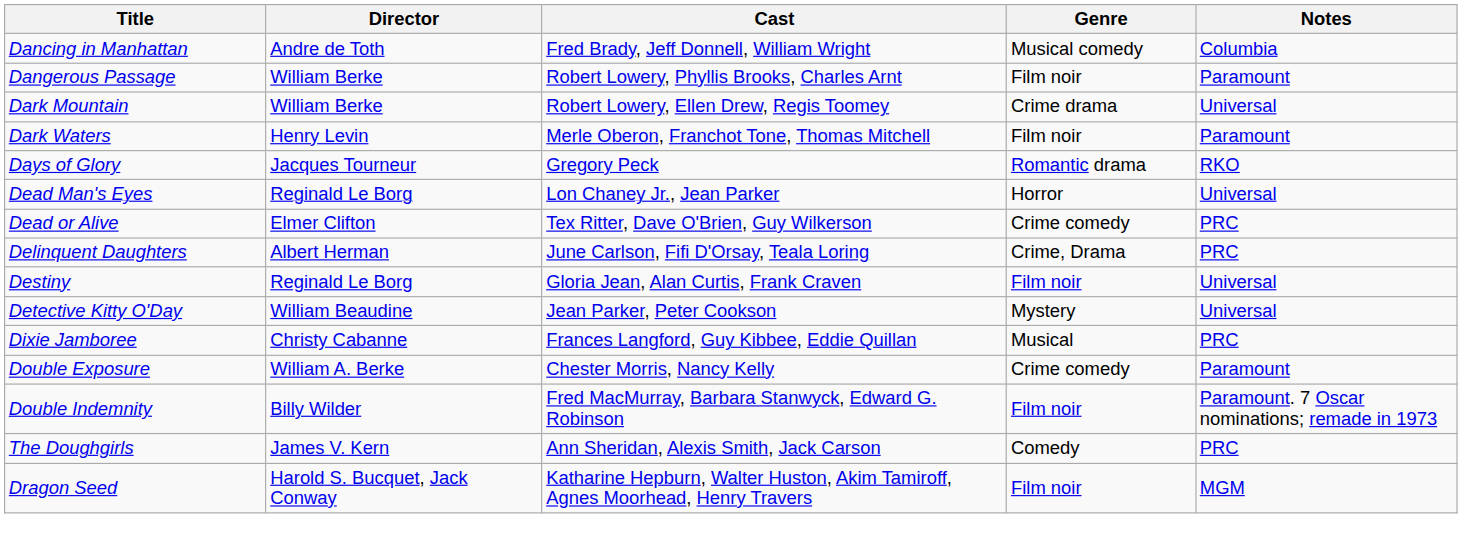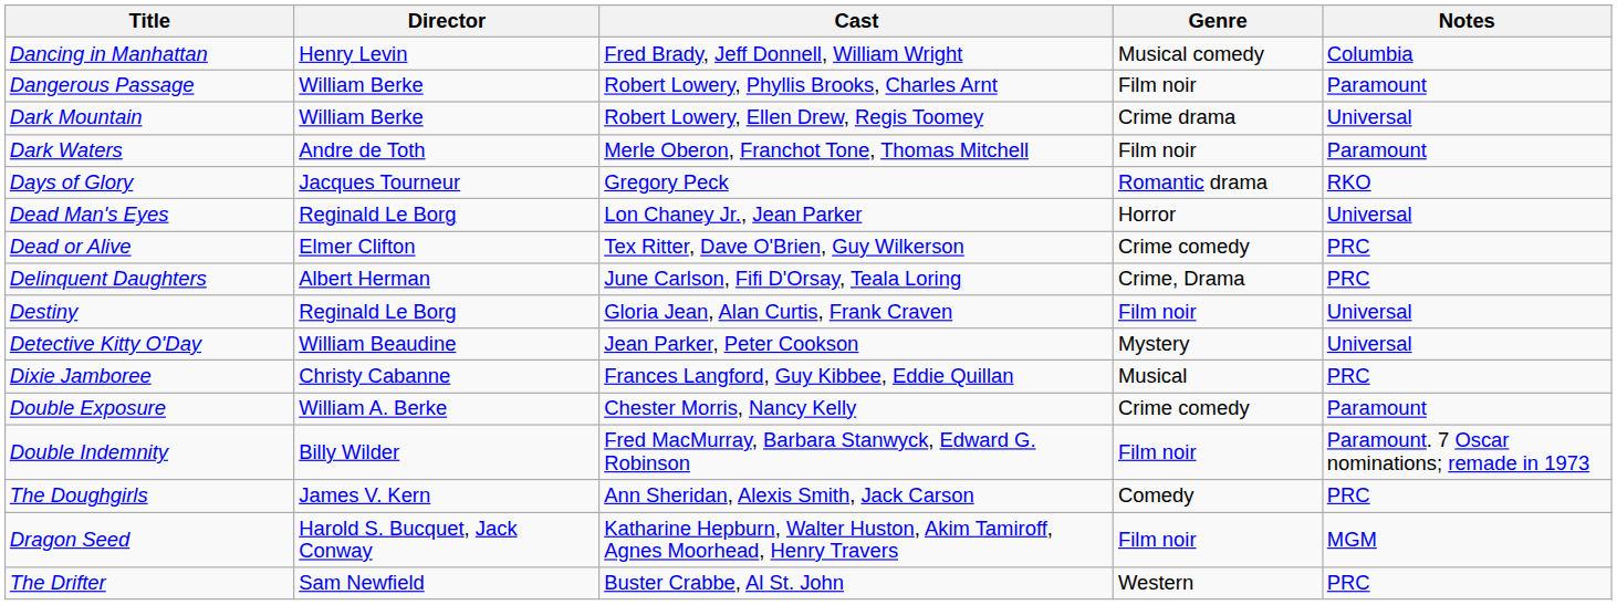 <table class="wikitable" style="width:100%;">
 <tr>
 <th style="width:18%;">Title</th>
 <th style="width:19%;">Director</th>
 <th style="width:32%;">Cast</th>
 <th style="width:13%;">Genre</th>
 <th style="width:18%;">Notes</th>
 </tr>
 <tr>
 <td><em><a href='#'>Dancing in Manhattan</a></em></td>
-<td><a href='#'>Andre de Toth</a></td>
+<td><a href='#'>Henry Levin</a></td>
 <td><a href='#'>Fred Brady</a>, <a href='#'>Jeff Donnell</a>, <a href='#'>William Wright</a></td>
 <td>Musical comedy</td>
 <td><a href='#'>Columbia</a></td>
 </tr>
 <tr>
 <td><em><a href='#'>Dangerous Passage</a></em></td>
 <td><a href='#'>William Berke</a></td>
 <td><a href='#'>Robert Lowery</a>, <a href='#'>Phyllis Brooks</a>, <a href='#'>Charles Arnt</a></td>
 <td>Film noir</td>
 <td><a href='#'>Paramount</a></td>
 </tr>
 <tr>
 <td><em><a href='#'>Dark Mountain</a></em></td>
 <td><a href='#'>William Berke</a></td>
 <td><a href='#'>Robert Lowery</a>, <a href='#'>Ellen Drew</a>, <a href='#'>Regis Toomey</a></td>
 <td>Crime drama</td>
 <td><a href='#'>Universal</a></td>
 </tr>
 <tr>
 <td><em><a href='#'>Dark Waters</a></em></td>
-<td><a href='#'>Henry Levin</a></td>
+<td><a href='#'>Andre de Toth</a></td>
 <td><a href='#'>Merle Oberon</a>, <a href='#'>Franchot Tone</a>, <a href='#'>Thomas Mitchell</a></td>
 <td>Film noir</td>
 <td><a href='#'>Paramount</a></td>
 </tr>
 <tr>
 <td><em><a href='#'>Days of Glory</a> </em></td>
 <td><a href='#'>Jacques Tourneur</a></td>
 <td><a href='#'>Gregory Peck</a></td>
 <td><a href='#'>Romantic</a> drama</td>
 <td><a href='#'>RKO</a></td>
 </tr>
 <tr>
 <td><em><a href='#'>Dead Man's Eyes</a></em></td>
 <td><a href='#'>Reginald Le Borg</a></td>
 <td><a href='#'>Lon Chaney Jr.</a>, <a href='#'>Jean Parker</a></td>
 <td>Horror</td>
 <td><a href='#'>Universal</a></td>
 </tr>
 <tr>
 <td><em><a href='#'>Dead or Alive</a></em></td>
 <td><a href='#'>Elmer Clifton</a></td>
 <td><a href='#'>Tex Ritter</a>, <a href='#'>Dave O'Brien</a>, <a href='#'>Guy Wilkerson</a></td>
 <td>Crime comedy</td>
 <td><a href='#'>PRC</a></td>
 </tr>
 <tr>
 <td><em><a href='#'>Delinquent Daughters</a></em></td>
 <td><a href='#'>Albert Herman</a></td>
 <td><a href='#'>June Carlson</a>, <a href='#'>Fifi D'Orsay</a>, <a href='#'>Teala Loring</a></td>
 <td>Crime, Drama</td>
 <td><a href='#'>PRC</a></td>
 </tr>
 <tr>
 <td><em><a href='#'>Destiny</a></em></td>
 <td><a href='#'>Reginald Le Borg</a></td>
 <td><a href='#'>Gloria Jean</a>, <a href='#'>Alan Curtis</a>, <a href='#'>Frank Craven</a></td>
 <td><a href='#'>Film noir</a></td>
 <td><a href='#'>Universal</a></td>
 </tr>
 <tr>
 <td><em><a href='#'>Detective Kitty O'Day</a></em></td>
 <td><a href='#'>William Beaudine</a></td>
 <td><a href='#'>Jean Parker</a>, <a href='#'>Peter Cookson</a></td>
 <td>Mystery</td>
 <td><a href='#'>Universal</a></td>
 </tr>
 <tr>
 <td><em><a href='#'>Dixie Jamboree</a></em></td>
 <td><a href='#'>Christy Cabanne</a></td>
 <td><a href='#'>Frances Langford</a>, <a href='#'>Guy Kibbee</a>, <a href='#'>Eddie Quillan</a></td>
 <td>Musical</td>
 <td><a href='#'>PRC</a></td>
 </tr>
 <tr>
 <td><em><a href='#'>Double Exposure</a> </em></td>
 <td><a href='#'>William A. Berke</a></td>
 <td><a href='#'>Chester Morris</a>, <a href='#'>Nancy Kelly</a></td>
 <td>Crime comedy</td>
 <td><a href='#'>Paramount</a></td>
 </tr>
 <tr>
 <td><em><a href='#'>Double Indemnity</a></em></td>
 <td><a href='#'>Billy Wilder</a></td>
 <td><a href='#'>Fred MacMurray</a>, <a href='#'>Barbara Stanwyck</a>, <a href='#'>Edward G. Robinson</a></td>
 <td><a href='#'>Film noir</a></td>
 <td><a href='#'>Paramount</a>. 7 <a href='#'>Oscar</a> nominations; <a href='#'>remade in 1973</a></td>
 </tr>
 <tr>
 <td><em><a href='#'>The Doughgirls</a></em></td>
 <td><a href='#'>James V. Kern</a></td>
 <td><a href='#'>Ann Sheridan</a>, <a href='#'>Alexis Smith</a>, <a href='#'>Jack Carson</a></td>
 <td>Comedy</td>
 <td><a href='#'>PRC</a></td>
 </tr>
 <tr>
 <td><em><a href='#'>Dragon Seed</a> </em></td>
 <td><a href='#'>Harold S. Bucquet</a>, <a href='#'>Jack Conway</a></td>
 <td><a href='#'>Katharine Hepburn</a>, <a href='#'>Walter Huston</a>, <a href='#'>Akim Tamiroff</a>, <a href='#'>Agnes Moorhead</a>, <a href='#'>Henry Travers</a></td>
 <td><a href='#'>Film noir</a></td>
 <td><a href='#'>MGM</a></td>
 </tr>
+<tr>
+<td><em><a href='#'>The Drifter</a></em></td>
+<td><a href='#'>Sam Newfield</a></td>
+<td><a href='#'>Buster Crabbe</a>, <a href='#'>Al St. John</a></td>
+<td>Western</td>
+<td><a href='#'>PRC</a></td>
+</tr>
 </table>
